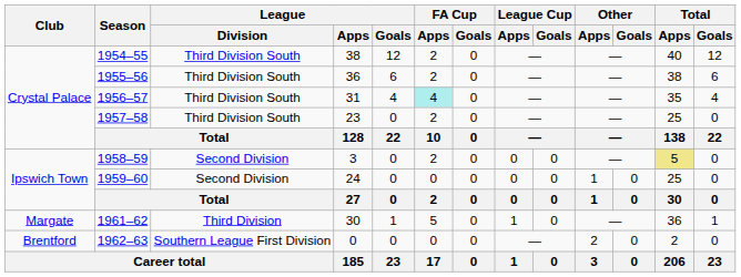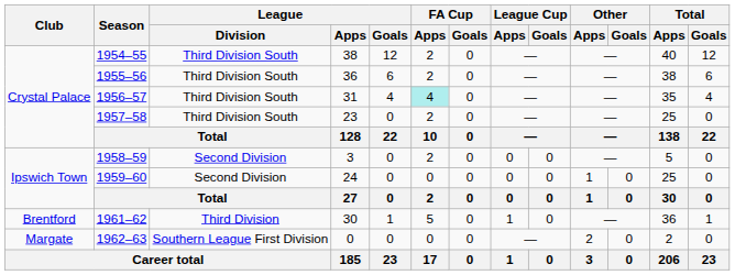 <table class="wikitable" style="text-align: center;">
 <tr>
 <th rowspan="2">Club</th>
 <th rowspan="2">Season</th>
 <th colspan="3">League</th>
 <th colspan="2">FA Cup</th>
 <th colspan="2">League Cup</th>
 <th colspan="2">Other</th>
 <th colspan="2">Total</th>
 </tr>
 <tr>
 <th>Division</th>
 <th>Apps</th>
 <th>Goals</th>
 <th>Apps</th>
 <th>Goals</th>
 <th>Apps</th>
 <th>Goals</th>
 <th>Apps</th>
 <th>Goals</th>
 <th>Apps</th>
 <th>Goals</th>
 </tr>
 <tr>
 <td rowspan="5"><a href='#'>Crystal Palace</a></td>
 <td><a href='#'>1954–55</a></td>
 <td><a href='#'>Third Division South</a></td>
 <td>38</td>
 <td>12</td>
 <td>2</td>
 <td>0</td>
 <td colspan="2">—</td>
 <td colspan="2">—</td>
 <td>40</td>
 <td>12</td>
 </tr>
 <tr>
 <td><a href='#'>1955–56</a></td>
 <td>Third Division South</td>
 <td>36</td>
 <td>6</td>
 <td>2</td>
 <td>0</td>
 <td colspan="2">—</td>
 <td colspan="2">—</td>
 <td>38</td>
 <td>6</td>
 </tr>
 <tr>
 <td><a href='#'>1956–57</a></td>
 <td>Third Division South</td>
 <td>31</td>
 <td>4</td>
 <td style="background: paleturquoise;">4</td>
 <td>0</td>
 <td colspan="2">—</td>
 <td colspan="2">—</td>
 <td>35</td>
 <td>4</td>
 </tr>
 <tr>
 <td><a href='#'>1957–58</a></td>
 <td>Third Division South</td>
 <td>23</td>
 <td>0</td>
 <td>2</td>
 <td>0</td>
 <td colspan="2">—</td>
 <td colspan="2">—</td>
 <td>25</td>
 <td>0</td>
 </tr>
 <tr>
 <th colspan="2">Total</th>
 <th>128</th>
 <th>22</th>
 <th>10</th>
 <th>0</th>
 <th colspan="2">—</th>
 <th colspan="2">—</th>
 <th>138</th>
 <th>22</th>
 </tr>
 <tr>
 <td rowspan="3"><a href='#'>Ipswich Town</a></td>
 <td><a href='#'>1958–59</a></td>
 <td><a href='#'>Second Division</a></td>
 <td>3</td>
 <td>0</td>
 <td>2</td>
 <td>0</td>
 <td>0</td>
 <td>0</td>
 <td colspan="2">—</td>
-<td style="background: khaki;">5</td>
+<td>5</td>
 <td>0</td>
 </tr>
 <tr>
 <td><a href='#'>1959–60</a></td>
 <td>Second Division</td>
 <td>24</td>
 <td>0</td>
 <td>0</td>
 <td>0</td>
 <td>0</td>
 <td>0</td>
 <td>1</td>
 <td>0</td>
 <td>25</td>
 <td>0</td>
 </tr>
 <tr>
 <th colspan="2">Total</th>
 <th>27</th>
 <th>0</th>
 <th>2</th>
 <th>0</th>
 <th>0</th>
 <th>0</th>
 <th>1</th>
 <th>0</th>
 <th>30</th>
 <th>0</th>
 </tr>
 <tr>
-<td><a href='#'>Margate</a></td>
+<td><a href='#'>Brentford</a></td>
 <td><a href='#'>1961–62</a></td>
 <td><a href='#'>Third Division</a></td>
 <td>30</td>
 <td>1</td>
 <td>5</td>
 <td>0</td>
 <td>1</td>
 <td>0</td>
 <td colspan="2">—</td>
 <td>36</td>
 <td>1</td>
 </tr>
 <tr>
-<td><a href='#'>Brentford</a></td>
+<td><a href='#'>Margate</a></td>
 <td><a href='#'>1962–63</a></td>
 <td><a href='#'>Southern League</a> First Division</td>
 <td>0</td>
 <td>0</td>
 <td>0</td>
 <td>0</td>
 <td colspan="2">—</td>
 <td>2</td>
 <td>0</td>
 <td>2</td>
 <td>0</td>
 </tr>
 <tr>
 <th colspan="3">Career total</th>
 <th>185</th>
 <th>23</th>
 <th>17</th>
 <th>0</th>
 <th>1</th>
 <th>0</th>
 <th>3</th>
 <th>0</th>
 <th>206</th>
 <th>23</th>
 </tr>
 </table>
